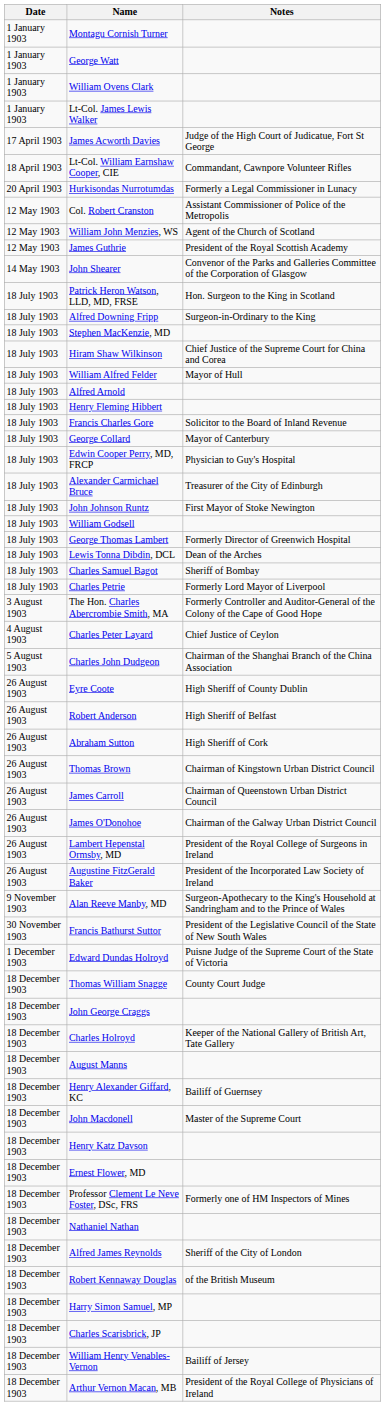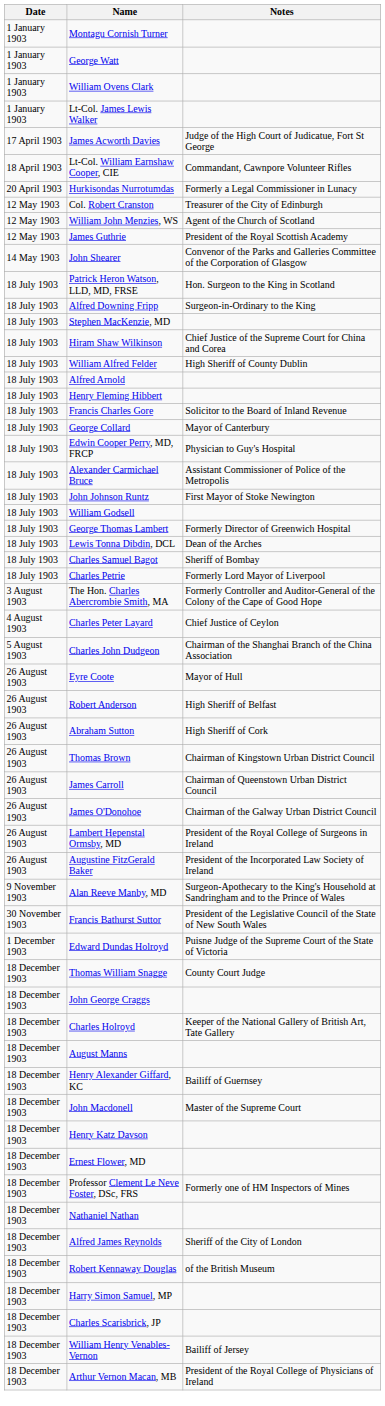 <table class="wikitable">
 <tr>
 <th>Date</th>
 <th>Name</th>
 <th>Notes</th>
 </tr>
 <tr>
 <td>1 January 1903</td>
 <td><a href='#'>Montagu Cornish Turner</a></td>
 <td></td>
 </tr>
 <tr>
 <td>1 January 1903</td>
 <td><a href='#'>George Watt</a></td>
 <td></td>
 </tr>
 <tr>
 <td>1 January 1903</td>
 <td><a href='#'>William Ovens Clark</a></td>
 <td></td>
 </tr>
 <tr>
 <td>1 January 1903</td>
 <td>Lt-Col. <a href='#'>James Lewis Walker</a></td>
 <td></td>
 </tr>
 <tr>
 <td>17 April 1903</td>
 <td><a href='#'>James Acworth Davies</a></td>
 <td>Judge of the High Court of Judicatue, Fort St George</td>
 </tr>
 <tr>
 <td>18 April 1903</td>
 <td>Lt-Col. <a href='#'>William Earnshaw Cooper</a>, CIE</td>
 <td>Commandant, Cawnpore Volunteer Rifles</td>
 </tr>
 <tr>
 <td>20 April 1903</td>
 <td><a href='#'>Hurkisondas Nurrotumdas</a></td>
 <td>Formerly a Legal Commissioner in Lunacy</td>
 </tr>
 <tr>
 <td>12 May 1903</td>
 <td>Col. <a href='#'>Robert Cranston</a></td>
-<td>Assistant Commissioner of Police of the Metropolis</td>
+<td>Treasurer of the City of Edinburgh</td>
 </tr>
 <tr>
 <td>12 May 1903</td>
 <td><a href='#'>William John Menzies</a>, WS</td>
 <td>Agent of the Church of Scotland</td>
 </tr>
 <tr>
 <td>12 May 1903</td>
 <td><a href='#'>James Guthrie</a></td>
 <td>President of the Royal Scottish Academy</td>
 </tr>
 <tr>
 <td>14 May 1903</td>
 <td><a href='#'>John Shearer</a></td>
 <td>Convenor of the Parks and Galleries Committee of the Corporation of  Glasgow</td>
 </tr>
 <tr>
 <td>18 July 1903</td>
 <td><a href='#'>Patrick Heron Watson</a>, LLD, MD, FRSE</td>
 <td>Hon. Surgeon to the King in Scotland</td>
 </tr>
 <tr>
 <td>18 July 1903</td>
 <td><a href='#'>Alfred Downing Fripp</a></td>
 <td>Surgeon-in-Ordinary to the King</td>
 </tr>
 <tr>
 <td>18 July 1903</td>
 <td><a href='#'>Stephen MacKenzie</a>, MD</td>
 <td></td>
 </tr>
 <tr>
 <td>18 July 1903</td>
 <td><a href='#'>Hiram Shaw Wilkinson</a></td>
 <td>Chief Justice of the Supreme Court for China and Corea</td>
 </tr>
 <tr>
 <td>18 July 1903</td>
 <td><a href='#'>William Alfred Felder</a></td>
-<td>Mayor of Hull</td>
+<td>High Sheriff of County Dublin</td>
 </tr>
 <tr>
 <td>18 July 1903</td>
 <td><a href='#'>Alfred Arnold</a></td>
 <td></td>
 </tr>
 <tr>
 <td>18 July 1903</td>
 <td><a href='#'>Henry Fleming Hibbert</a></td>
 <td></td>
 </tr>
 <tr>
 <td>18 July 1903</td>
 <td><a href='#'>Francis Charles Gore</a></td>
 <td>Solicitor to the Board of Inland Revenue</td>
 </tr>
 <tr>
 <td>18 July 1903</td>
 <td><a href='#'>George Collard</a></td>
 <td>Mayor of Canterbury</td>
 </tr>
 <tr>
 <td>18 July 1903</td>
 <td><a href='#'>Edwin Cooper Perry</a>, MD, FRCP</td>
 <td>Physician to Guy's Hospital</td>
 </tr>
 <tr>
 <td>18 July 1903</td>
 <td><a href='#'>Alexander Carmichael Bruce</a></td>
-<td>Treasurer of the City of Edinburgh</td>
+<td>Assistant Commissioner of Police of the Metropolis</td>
 </tr>
 <tr>
 <td>18 July 1903</td>
 <td><a href='#'>John Johnson Runtz</a></td>
 <td>First Mayor of Stoke Newington</td>
 </tr>
 <tr>
 <td>18 July 1903</td>
 <td><a href='#'>William Godsell</a></td>
 <td></td>
 </tr>
 <tr>
 <td>18 July 1903</td>
 <td><a href='#'>George Thomas Lambert</a></td>
 <td>Formerly Director of Greenwich Hospital</td>
 </tr>
 <tr>
 <td>18 July 1903</td>
 <td><a href='#'>Lewis Tonna Dibdin</a>, DCL</td>
 <td>Dean of the Arches</td>
 </tr>
 <tr>
 <td>18 July 1903</td>
 <td><a href='#'>Charles Samuel Bagot</a></td>
 <td>Sheriff of Bombay</td>
 </tr>
 <tr>
 <td>18 July 1903</td>
 <td><a href='#'>Charles Petrie</a></td>
 <td>Formerly Lord Mayor of Liverpool</td>
 </tr>
 <tr>
 <td>3 August 1903</td>
 <td>The Hon. <a href='#'>Charles Abercrombie Smith</a>, MA</td>
 <td>Formerly Controller and Auditor-General of the Colony of the Cape of Good  Hope</td>
 </tr>
 <tr>
 <td>4 August 1903</td>
 <td><a href='#'>Charles Peter Layard</a></td>
 <td>Chief Justice of Ceylon</td>
 </tr>
 <tr>
 <td>5 August 1903</td>
 <td><a href='#'>Charles John Dudgeon</a></td>
 <td>Chairman of the Shanghai Branch of the China Association</td>
 </tr>
 <tr>
 <td>26 August 1903</td>
 <td><a href='#'>Eyre Coote</a></td>
-<td>High Sheriff of County Dublin</td>
+<td>Mayor of Hull</td>
 </tr>
 <tr>
 <td>26 August 1903</td>
 <td><a href='#'>Robert Anderson</a></td>
 <td>High Sheriff of Belfast</td>
 </tr>
 <tr>
 <td>26 August 1903</td>
 <td><a href='#'>Abraham Sutton</a></td>
 <td>High Sheriff of Cork</td>
 </tr>
 <tr>
 <td>26 August 1903</td>
 <td><a href='#'>Thomas Brown</a></td>
 <td>Chairman of Kingstown Urban District Council</td>
 </tr>
 <tr>
 <td>26 August 1903</td>
 <td><a href='#'>James Carroll</a></td>
 <td>Chairman of Queenstown Urban District Council</td>
 </tr>
 <tr>
 <td>26 August 1903</td>
 <td><a href='#'>James O'Donohoe</a></td>
 <td>Chairman of the Galway Urban District Council</td>
 </tr>
 <tr>
 <td>26 August 1903</td>
 <td><a href='#'>Lambert Hepenstal Ormsby</a>, MD</td>
 <td>President of the Royal College of Surgeons in Ireland</td>
 </tr>
 <tr>
 <td>26 August 1903</td>
 <td><a href='#'>Augustine FitzGerald Baker</a></td>
 <td>President of the Incorporated Law Society of Ireland</td>
 </tr>
 <tr>
 <td>9 November 1903</td>
 <td><a href='#'>Alan Reeve Manby</a>, MD</td>
 <td>Surgeon-Apothecary to the King's Household at Sandringham and to the  Prince of Wales</td>
 </tr>
 <tr>
 <td>30 November 1903</td>
 <td><a href='#'>Francis Bathurst Suttor</a></td>
 <td>President of the Legislative Council of the State of New South Wales</td>
 </tr>
 <tr>
 <td>1 December 1903</td>
 <td><a href='#'>Edward Dundas Holroyd</a></td>
 <td>Puisne Judge of the Supreme Court of the State of Victoria</td>
 </tr>
 <tr>
 <td>18 December 1903</td>
 <td><a href='#'>Thomas William Snagge</a></td>
 <td>County Court Judge</td>
 </tr>
 <tr>
 <td>18 December 1903</td>
 <td><a href='#'>John George Craggs</a></td>
 <td></td>
 </tr>
 <tr>
 <td>18 December 1903</td>
 <td><a href='#'>Charles Holroyd</a></td>
 <td>Keeper of the National Gallery of British Art, Tate Gallery</td>
 </tr>
 <tr>
 <td>18 December 1903</td>
 <td><a href='#'>August Manns</a></td>
 <td></td>
 </tr>
 <tr>
 <td>18 December 1903</td>
 <td><a href='#'>Henry Alexander Giffard</a>, KC</td>
 <td>Bailiff of Guernsey</td>
 </tr>
 <tr>
 <td>18 December 1903</td>
 <td><a href='#'>John Macdonell</a></td>
 <td>Master of the Supreme Court</td>
 </tr>
 <tr>
 <td>18 December 1903</td>
 <td><a href='#'>Henry Katz Davson</a></td>
 <td></td>
 </tr>
 <tr>
 <td>18 December 1903</td>
 <td><a href='#'>Ernest Flower</a>, MD</td>
 <td></td>
 </tr>
 <tr>
 <td>18 December 1903</td>
 <td>Professor <a href='#'>Clement Le Neve Foster</a>, DSc, FRS</td>
 <td>Formerly one of HM Inspectors of Mines</td>
 </tr>
 <tr>
 <td>18 December 1903</td>
 <td><a href='#'>Nathaniel Nathan</a></td>
 <td></td>
 </tr>
 <tr>
 <td>18 December 1903</td>
 <td><a href='#'>Alfred James Reynolds</a></td>
 <td>Sheriff of the City of London</td>
 </tr>
 <tr>
 <td>18 December 1903</td>
 <td><a href='#'>Robert Kennaway Douglas</a></td>
 <td>of the British Museum</td>
 </tr>
 <tr>
 <td>18 December 1903</td>
 <td><a href='#'>Harry Simon Samuel</a>, MP</td>
 <td></td>
 </tr>
 <tr>
 <td>18 December 1903</td>
 <td><a href='#'>Charles Scarisbrick</a>, JP</td>
 <td></td>
 </tr>
 <tr>
 <td>18 December 1903</td>
 <td><a href='#'>William Henry Venables-Vernon</a></td>
 <td>Bailiff of Jersey</td>
 </tr>
 <tr>
 <td>18 December 1903</td>
 <td><a href='#'>Arthur Vernon Macan</a>, MB</td>
 <td>President of the Royal College of Physicians of Ireland</td>
 </tr>
 </table>
